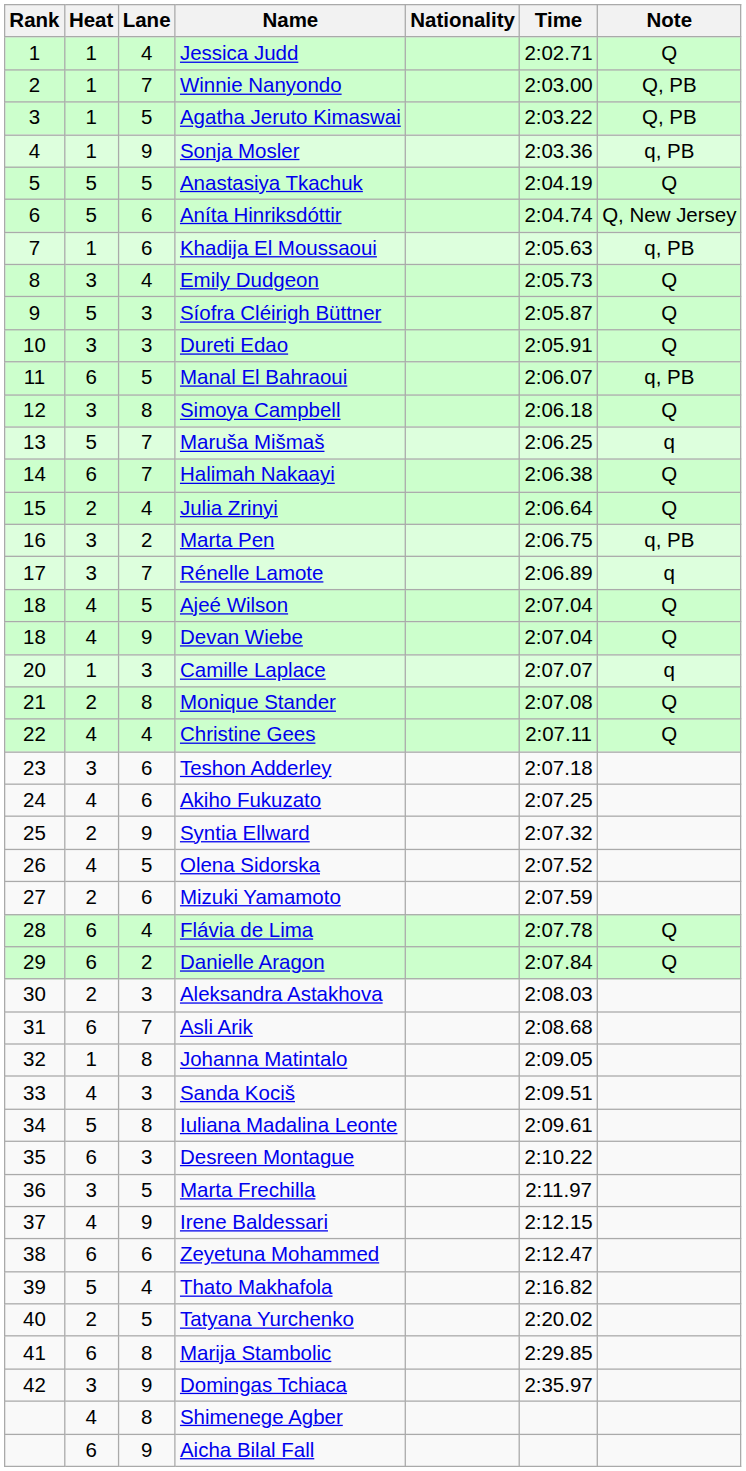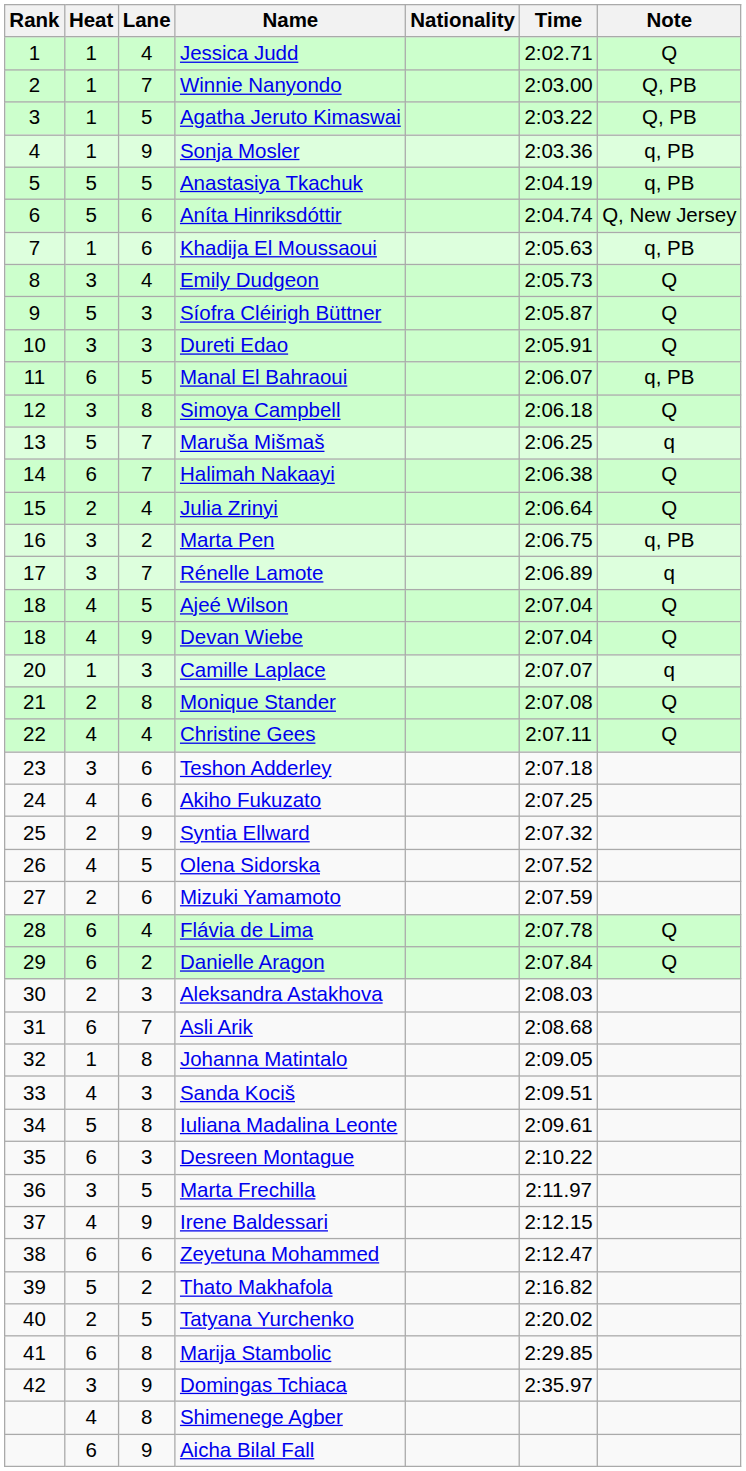 <table class="wikitable sortable" style="text-align:center">
 <tr>
 <th>Rank</th>
 <th>Heat</th>
 <th>Lane</th>
 <th>Name</th>
 <th>Nationality</th>
 <th>Time</th>
 <th>Note</th>
 </tr>
 <tr bgcolor=ccffcc>
 <td>1</td>
 <td>1</td>
 <td>4</td>
 <td align=left><a href='#'>Jessica Judd</a></td>
 <td align=left></td>
 <td>2:02.71</td>
 <td>Q</td>
 </tr>
 <tr bgcolor=ccffcc>
 <td>2</td>
 <td>1</td>
 <td>7</td>
 <td align=left><a href='#'>Winnie Nanyondo</a></td>
 <td align=left></td>
 <td>2:03.00</td>
 <td>Q, PB</td>
 </tr>
 <tr bgcolor=ccffcc>
 <td>3</td>
 <td>1</td>
 <td>5</td>
 <td align=left><a href='#'>Agatha Jeruto Kimaswai</a></td>
 <td align=left></td>
 <td>2:03.22</td>
 <td>Q, PB</td>
 </tr>
 <tr bgcolor=ddffdd>
 <td>4</td>
 <td>1</td>
 <td>9</td>
 <td align=left><a href='#'>Sonja Mosler</a></td>
 <td align=left></td>
 <td>2:03.36</td>
 <td>q, PB</td>
 </tr>
 <tr bgcolor=ccffcc>
 <td>5</td>
 <td>5</td>
 <td>5</td>
 <td align=left><a href='#'>Anastasiya Tkachuk</a></td>
 <td align=left></td>
 <td>2:04.19</td>
-<td>Q</td>
+<td>q, PB</td>
 </tr>
 <tr bgcolor=ccffcc>
 <td>6</td>
 <td>5</td>
 <td>6</td>
 <td align=left><a href='#'>Aníta Hinriksdóttir</a></td>
 <td align=left></td>
 <td>2:04.74</td>
 <td>Q, New Jersey</td>
 </tr>
 <tr bgcolor=ddffdd>
 <td>7</td>
 <td>1</td>
 <td>6</td>
 <td align=left><a href='#'>Khadija El Moussaoui</a></td>
 <td align=left></td>
 <td>2:05.63</td>
 <td>q, PB</td>
 </tr>
 <tr bgcolor=ccffcc>
 <td>8</td>
 <td>3</td>
 <td>4</td>
 <td align=left><a href='#'>Emily Dudgeon</a></td>
 <td align=left></td>
 <td>2:05.73</td>
 <td>Q</td>
 </tr>
 <tr bgcolor=ccffcc>
 <td>9</td>
 <td>5</td>
 <td>3</td>
 <td align=left><a href='#'>Síofra Cléirigh Büttner</a></td>
 <td align=left></td>
 <td>2:05.87</td>
 <td>Q</td>
 </tr>
 <tr bgcolor=ccffcc>
 <td>10</td>
 <td>3</td>
 <td>3</td>
 <td align=left><a href='#'>Dureti Edao</a></td>
 <td align=left></td>
 <td>2:05.91</td>
 <td>Q</td>
 </tr>
 <tr bgcolor=ccffcc>
 <td>11</td>
 <td>6</td>
 <td>5</td>
 <td align=left><a href='#'>Manal El Bahraoui</a></td>
 <td align=left></td>
 <td>2:06.07</td>
 <td>q, PB</td>
 </tr>
 <tr bgcolor=ccffcc>
 <td>12</td>
 <td>3</td>
 <td>8</td>
 <td align=left><a href='#'>Simoya Campbell</a></td>
 <td align=left></td>
 <td>2:06.18</td>
 <td>Q</td>
 </tr>
 <tr bgcolor=ddffdd>
 <td>13</td>
 <td>5</td>
 <td>7</td>
 <td align=left><a href='#'>Maruša Mišmaš</a></td>
 <td align=left></td>
 <td>2:06.25</td>
 <td>q</td>
 </tr>
 <tr bgcolor=ccffcc>
 <td>14</td>
 <td>6</td>
 <td>7</td>
 <td align=left><a href='#'>Halimah Nakaayi</a></td>
 <td align=left></td>
 <td>2:06.38</td>
 <td>Q</td>
 </tr>
 <tr bgcolor=ccffcc>
 <td>15</td>
 <td>2</td>
 <td>4</td>
 <td align=left><a href='#'>Julia Zrinyi</a></td>
 <td align=left></td>
 <td>2:06.64</td>
 <td>Q</td>
 </tr>
 <tr bgcolor=ddffdd>
 <td>16</td>
 <td>3</td>
 <td>2</td>
 <td align=left><a href='#'>Marta Pen</a></td>
 <td align=left></td>
 <td>2:06.75</td>
 <td>q, PB</td>
 </tr>
 <tr bgcolor=ddffdd>
 <td>17</td>
 <td>3</td>
 <td>7</td>
 <td align=left><a href='#'>Rénelle Lamote</a></td>
 <td align=left></td>
 <td>2:06.89</td>
 <td>q</td>
 </tr>
 <tr bgcolor=ccffcc>
 <td>18</td>
 <td>4</td>
 <td>5</td>
 <td align=left><a href='#'>Ajeé Wilson</a></td>
 <td align=left></td>
 <td>2:07.04</td>
 <td>Q</td>
 </tr>
 <tr bgcolor=ccffcc>
 <td>18</td>
 <td>4</td>
 <td>9</td>
 <td align=left><a href='#'>Devan Wiebe</a></td>
 <td align=left></td>
 <td>2:07.04</td>
 <td>Q</td>
 </tr>
 <tr bgcolor=ddffdd>
 <td>20</td>
 <td>1</td>
 <td>3</td>
 <td align=left><a href='#'>Camille Laplace</a></td>
 <td align=left></td>
 <td>2:07.07</td>
 <td>q</td>
 </tr>
 <tr bgcolor=ccffcc>
 <td>21</td>
 <td>2</td>
 <td>8</td>
 <td align=left><a href='#'>Monique Stander</a></td>
 <td align=left></td>
 <td>2:07.08</td>
 <td>Q</td>
 </tr>
 <tr bgcolor=ccffcc>
 <td>22</td>
 <td>4</td>
 <td>4</td>
 <td align=left><a href='#'>Christine Gees</a></td>
 <td align=left></td>
 <td>2:07.11</td>
 <td>Q</td>
 </tr>
 <tr>
 <td>23</td>
 <td>3</td>
 <td>6</td>
 <td align=left><a href='#'>Teshon Adderley</a></td>
 <td align=left></td>
 <td>2:07.18</td>
 <td></td>
 </tr>
 <tr>
 <td>24</td>
 <td>4</td>
 <td>6</td>
 <td align=left><a href='#'>Akiho Fukuzato</a></td>
 <td align=left></td>
 <td>2:07.25</td>
 <td></td>
 </tr>
 <tr>
 <td>25</td>
 <td>2</td>
 <td>9</td>
 <td align=left><a href='#'>Syntia Ellward</a></td>
 <td align=left></td>
 <td>2:07.32</td>
 <td></td>
 </tr>
 <tr>
 <td>26</td>
 <td>4</td>
 <td>5</td>
 <td align=left><a href='#'>Olena Sidorska</a></td>
 <td align=left></td>
 <td>2:07.52</td>
 <td></td>
 </tr>
 <tr>
 <td>27</td>
 <td>2</td>
 <td>6</td>
 <td align=left><a href='#'>Mizuki Yamamoto</a></td>
 <td align=left></td>
 <td>2:07.59</td>
 <td></td>
 </tr>
 <tr bgcolor=ccffcc>
 <td>28</td>
 <td>6</td>
 <td>4</td>
 <td align=left><a href='#'>Flávia de Lima</a></td>
 <td align=left></td>
 <td>2:07.78</td>
 <td>Q</td>
 </tr>
 <tr bgcolor=ccffcc>
 <td>29</td>
 <td>6</td>
 <td>2</td>
 <td align=left><a href='#'>Danielle Aragon</a></td>
 <td align=left></td>
 <td>2:07.84</td>
 <td>Q</td>
 </tr>
 <tr>
 <td>30</td>
 <td>2</td>
 <td>3</td>
 <td align=left><a href='#'>Aleksandra Astakhova</a></td>
 <td align=left></td>
 <td>2:08.03</td>
 <td></td>
 </tr>
 <tr>
 <td>31</td>
 <td>6</td>
 <td>7</td>
 <td align=left><a href='#'>Asli Arik</a></td>
 <td align=left></td>
 <td>2:08.68</td>
 <td></td>
 </tr>
 <tr>
 <td>32</td>
 <td>1</td>
 <td>8</td>
 <td align=left><a href='#'>Johanna Matintalo</a></td>
 <td align=left></td>
 <td>2:09.05</td>
 <td></td>
 </tr>
 <tr>
 <td>33</td>
 <td>4</td>
 <td>3</td>
 <td align=left><a href='#'>Sanda Kociš</a></td>
 <td align=left></td>
 <td>2:09.51</td>
 <td></td>
 </tr>
 <tr>
 <td>34</td>
 <td>5</td>
 <td>8</td>
 <td align=left><a href='#'>Iuliana Madalina Leonte</a></td>
 <td align=left></td>
 <td>2:09.61</td>
 <td></td>
 </tr>
 <tr>
 <td>35</td>
 <td>6</td>
 <td>3</td>
 <td align=left><a href='#'>Desreen Montague</a></td>
 <td align=left></td>
 <td>2:10.22</td>
 <td></td>
 </tr>
 <tr>
 <td>36</td>
 <td>3</td>
 <td>5</td>
 <td align=left><a href='#'>Marta Frechilla</a></td>
 <td align=left></td>
 <td>2:11.97</td>
 <td></td>
 </tr>
 <tr>
 <td>37</td>
 <td>4</td>
 <td>9</td>
 <td align=left><a href='#'>Irene Baldessari</a></td>
 <td align=left></td>
 <td>2:12.15</td>
 <td></td>
 </tr>
 <tr>
 <td>38</td>
 <td>6</td>
 <td>6</td>
 <td align=left><a href='#'>Zeyetuna Mohammed</a></td>
 <td align=left></td>
 <td>2:12.47</td>
 <td></td>
 </tr>
 <tr>
 <td>39</td>
 <td>5</td>
-<td>4</td>
+<td>2</td>
 <td align=left><a href='#'>Thato Makhafola</a></td>
 <td align=left></td>
 <td>2:16.82</td>
 <td></td>
 </tr>
 <tr>
 <td>40</td>
 <td>2</td>
 <td>5</td>
 <td align=left><a href='#'>Tatyana Yurchenko</a></td>
 <td align=left></td>
 <td>2:20.02</td>
 <td></td>
 </tr>
 <tr>
 <td>41</td>
 <td>6</td>
 <td>8</td>
 <td align=left><a href='#'>Marija Stambolic</a></td>
 <td align=left></td>
 <td>2:29.85</td>
 <td></td>
 </tr>
 <tr>
 <td>42</td>
 <td>3</td>
 <td>9</td>
 <td align=left><a href='#'>Domingas Tchiaca</a></td>
 <td align=left></td>
 <td>2:35.97</td>
 <td></td>
 </tr>
 <tr>
 <td></td>
 <td>4</td>
 <td>8</td>
 <td align=left><a href='#'>Shimenege Agber</a></td>
 <td align=left></td>
 <td></td>
 <td></td>
 </tr>
 <tr>
 <td></td>
 <td>6</td>
 <td>9</td>
 <td align=left><a href='#'>Aicha Bilal Fall</a></td>
 <td align=left></td>
 <td></td>
 <td></td>
 </tr>
 </table>
